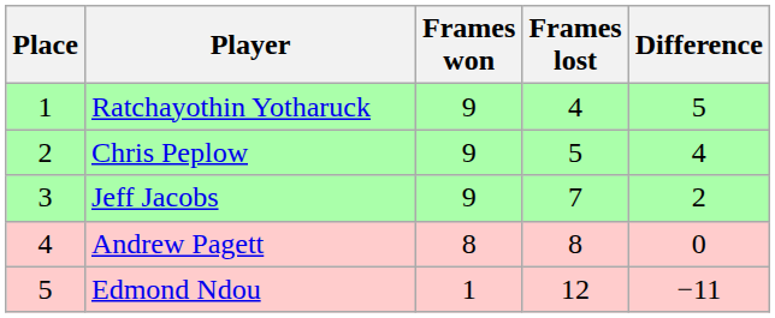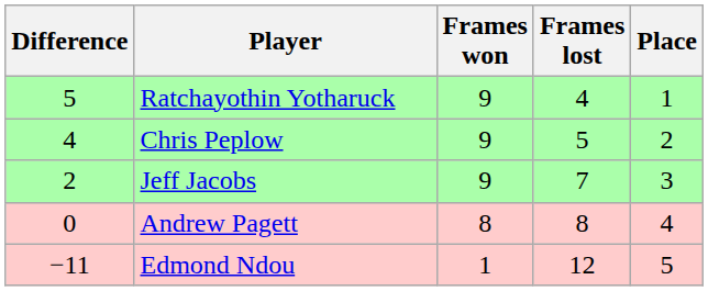 <table class="wikitable sortable" style="text-align: center;">
 <tr>
-<th width=20>Place</th>
+<th width=20>Difference</th>
 <th width=176>Player</th>
 <th width=20>Frames won</th>
 <th width=20>Frames lost</th>
-<th width=20>Difference</th>
+<th width=20>Place</th>
 </tr>
 <tr style="background:#aaffaa;">
-<td>1</td>
+<td>5</td>
 <td style="text-align:left;"> <a href='#'>Ratchayothin Yotharuck</a></td>
 <td>9</td>
 <td>4</td>
+<td>1</td>
+</tr>
+<tr style="background:#aaffaa;">
+<td>4</td>
+<td style="text-align:left;"> <a href='#'>Chris Peplow</a></td>
+<td>9</td>
 <td>5</td>
+<td>2</td>
 </tr>
 <tr style="background:#aaffaa;">
 <td>2</td>
-<td style="text-align:left;"> <a href='#'>Chris Peplow</a></td>
-<td>9</td>
-<td>5</td>
-<td>4</td>
-</tr>
-<tr style="background:#aaffaa;">
-<td>3</td>
 <td style="text-align:left;"> <a href='#'>Jeff Jacobs</a></td>
 <td>9</td>
 <td>7</td>
-<td>2</td>
+<td>3</td>
 </tr>
 <tr style="background:#fcc;">
-<td>4</td>
+<td>0</td>
 <td style="text-align:left;"> <a href='#'>Andrew Pagett</a></td>
 <td>8</td>
 <td>8</td>
-<td>0</td>
+<td>4</td>
 </tr>
 <tr style="background:#fcc;">
-<td>5</td>
+<td>−11</td>
 <td style="text-align:left;"> <a href='#'>Edmond Ndou</a></td>
 <td>1</td>
 <td>12</td>
-<td>−11</td>
+<td>5</td>
 </tr>
 </table>
